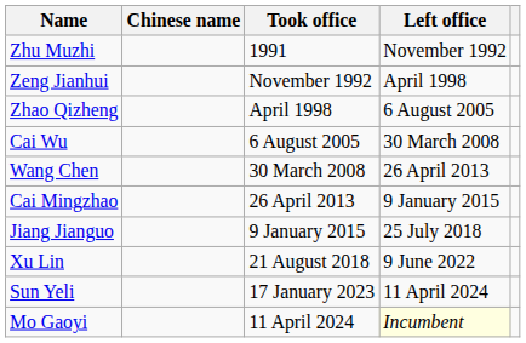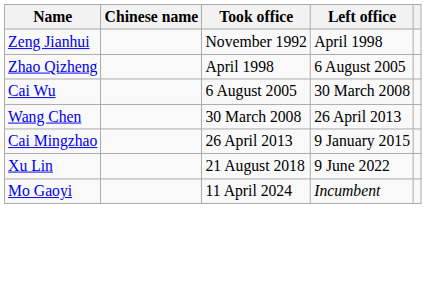 <table class="wikitable">
 <tr>
 <th>Name</th>
 <th>Chinese name</th>
 <th>Took office</th>
 <th>Left office</th>
 <th></th>
-</tr>
-<tr>
-<td><a href='#'>Zhu Muzhi</a></td>
-<td></td>
-<td>1991</td>
-<td>November 1992</td>
-<td></td>
 </tr>
 <tr>
 <td><a href='#'>Zeng Jianhui</a></td>
 <td></td>
 <td>November 1992</td>
 <td>April 1998</td>
 <td></td>
 </tr>
 <tr>
 <td><a href='#'>Zhao Qizheng</a></td>
 <td></td>
 <td>April 1998</td>
 <td>6 August 2005</td>
 <td></td>
 </tr>
 <tr>
 <td><a href='#'>Cai Wu</a></td>
 <td></td>
 <td>6 August 2005</td>
 <td>30 March 2008</td>
 <td></td>
 </tr>
 <tr>
 <td><a href='#'>Wang Chen</a></td>
 <td></td>
 <td>30 March 2008</td>
 <td>26 April 2013</td>
 <td></td>
 </tr>
 <tr>
 <td><a href='#'>Cai Mingzhao</a></td>
 <td></td>
 <td>26 April 2013</td>
 <td>9 January 2015</td>
 <td></td>
 </tr>
 <tr>
-<td><a href='#'>Jiang Jianguo</a></td>
-<td></td>
-<td>9 January 2015</td>
-<td>25 July 2018</td>
-<td></td>
-</tr>
-<tr>
 <td><a href='#'>Xu Lin</a></td>
 <td></td>
 <td>21 August 2018</td>
 <td>9 June 2022</td>
 <td></td>
 </tr>
 <tr>
-<td><a href='#'>Sun Yeli</a></td>
-<td></td>
-<td>17 January 2023</td>
-<td>11 April 2024</td>
-<td></td>
-</tr>
-<tr>
 <td><a href='#'>Mo Gaoyi</a></td>
 <td></td>
 <td>11 April 2024</td>
-<td style="background: lightyellow;"><em>Incumbent</em></td>
+<td><em>Incumbent</em></td>
 <td></td>
 </tr>
 </table>
